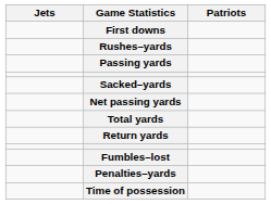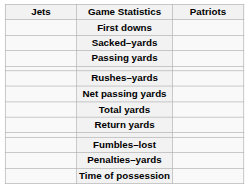 <table class="wikitable" style="margin: 1em auto 1em auto">
 <tr>
 <th style="width:30%;">Jets</th>
 <th style="width:40%;">Game Statistics</th>
 <th style="width:30%;">Patriots</th>
 </tr>
 <tr>
 <td style="text-align:right;"></td>
 <th>First downs</th>
 <td></td>
 </tr>
 <tr>
 <td style="text-align:right;"></td>
-<th>Rushes–yards</th>
+<th>Sacked–yards</th>
 <td></td>
 </tr>
 <tr>
 <td style="text-align:right;"></td>
 <th>Passing yards</th>
 <td></td>
 </tr>
 <tr>
 <td style="text-align:right;"></td>
 <th></th>
 <td></td>
 </tr>
 <tr>
 <td style="text-align:right;"></td>
-<th>Sacked–yards</th>
+<th>Rushes–yards</th>
 <td></td>
 </tr>
 <tr>
 <td style="text-align:right;"></td>
 <th>Net passing yards</th>
 <td></td>
 </tr>
 <tr>
 <td style="text-align:right;"></td>
 <th>Total yards</th>
 <td></td>
 </tr>
 <tr>
 <td style="text-align:right;"></td>
 <th>Return yards</th>
 <td></td>
 </tr>
 <tr>
 <td style="text-align:right;"></td>
 <th></th>
 <td></td>
 </tr>
 <tr>
 <td style="text-align:right;"></td>
 <th>Fumbles–lost</th>
 <td></td>
 </tr>
 <tr>
 <td style="text-align:right;"></td>
 <th>Penalties–yards</th>
 <td></td>
 </tr>
 <tr>
 <td style="text-align:right;"></td>
 <th>Time of possession</th>
 <td></td>
 </tr>
 </table>
